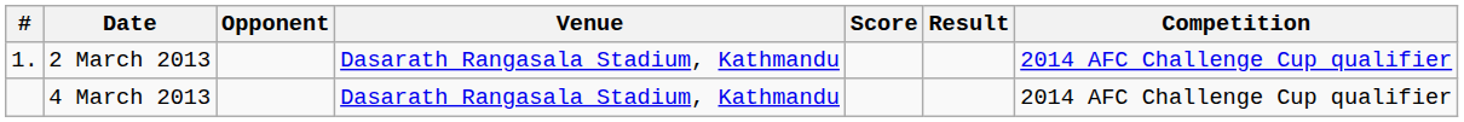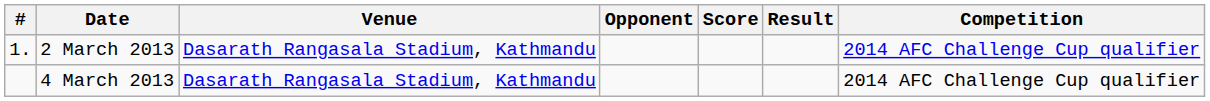 <table class="wikitable">
 <tr>
 <th>#</th>
 <th>Date</th>
+<th>Venue</th>
 <th>Opponent</th>
-<th>Venue</th>
 <th>Score</th>
 <th>Result</th>
 <th>Competition</th>
 </tr>
 <tr>
 <td>1.</td>
 <td>2 March 2013</td>
+<td><a href='#'>Dasarath Rangasala Stadium</a>, <a href='#'>Kathmandu</a></td>
 <td></td>
-<td><a href='#'>Dasarath Rangasala Stadium</a>, <a href='#'>Kathmandu</a></td>
 <td></td>
 <td></td>
 <td><a href='#'>2014 AFC Challenge Cup qualifier</a></td>
 </tr>
 <tr>
 <td></td>
 <td>4 March 2013</td>
+<td><a href='#'>Dasarath Rangasala Stadium</a>, <a href='#'>Kathmandu</a></td>
 <td></td>
-<td><a href='#'>Dasarath Rangasala Stadium</a>, <a href='#'>Kathmandu</a></td>
 <td></td>
 <td></td>
 <td>2014 AFC Challenge Cup qualifier</td>
 </tr>
 </table>
